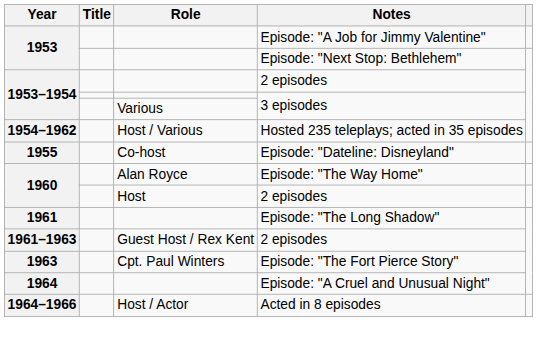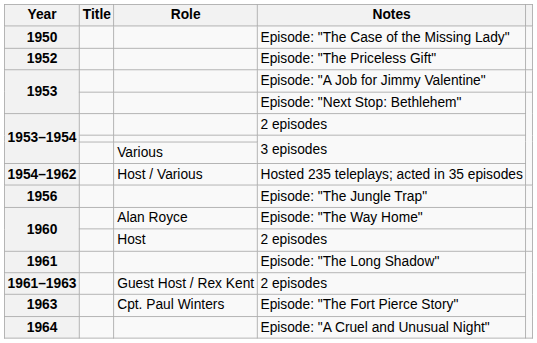 <table class="wikitable plainrowheaders sortable">
 <tr>
 <th scope="col">Year</th>
 <th scope="col">Title</th>
 <th scope="col">Role</th>
 <th scope="col" class="unsortable">Notes</th>
 <th scope="col" class="unsortable"></th>
+</tr>
+<tr>
+<th scope="row">1950</th>
+<td><em></em></td>
+<td></td>
+<td>Episode: "The Case of the Missing Lady"</td>
+<td style="text-align:center;"></td>
+</tr>
+<tr>
+<th scope="row">1952</th>
+<td><em></em></td>
+<td></td>
+<td>Episode: "The Priceless Gift"</td>
+<td style="text-align:center;"></td>
 </tr>
 <tr>
 <th rowspan="2" scope="row">1953</th>
 <td><em></em></td>
 <td></td>
 <td>Episode: "A Job for Jimmy Valentine"</td>
 <td style="text-align:center;"></td>
 </tr>
 <tr>
 <td><em></em></td>
 <td></td>
 <td>Episode: "Next Stop: Bethlehem"</td>
 <td rowspan="5" style="text-align:center;"></td>
 </tr>
 <tr>
 <th rowspan="3" scope="row">1953–1954</th>
 <td><em></em></td>
 <td></td>
 <td>2 episodes</td>
 </tr>
 <tr>
 <td><em></em></td>
 <td></td>
 <td rowspan="2">3 episodes</td>
 </tr>
 <tr>
 <td><em></em></td>
 <td>Various</td>
 </tr>
 <tr>
 <th scope="row">1954–1962</th>
 <td><em></em></td>
 <td>Host / Various</td>
 <td>Hosted 235 teleplays; acted in 35 episodes</td>
 </tr>
 <tr>
-<th scope="row">1955</th>
+<th scope="row">1956</th>
 <td><em></em></td>
-<td>Co-host</td>
-<td>Episode: "Dateline: Disneyland"</td>
+<td></td>
+<td>Episode: "The Jungle Trap"</td>
 <td style="text-align:center;"></td>
 </tr>
 <tr>
 <th rowspan="2" scope="row">1960</th>
 <td><em></em></td>
 <td>Alan Royce</td>
 <td>Episode: "The Way Home"</td>
 <td style="text-align:center;"></td>
 </tr>
 <tr>
 <td><em></em></td>
 <td>Host</td>
 <td>2 episodes</td>
 <td style="text-align:center;"></td>
 </tr>
 <tr>
 <th scope="row">1961</th>
 <td><em></em></td>
 <td></td>
 <td>Episode: "The Long Shadow"</td>
 <td rowspan="4" style="text-align:center;"></td>
 </tr>
 <tr>
 <th scope="row">1961–1963</th>
 <td><em></em></td>
 <td>Guest Host / Rex Kent</td>
 <td>2 episodes</td>
 </tr>
 <tr>
 <th scope="row">1963</th>
 <td><em></em></td>
 <td>Cpt. Paul Winters</td>
 <td>Episode: "The Fort Pierce Story"</td>
 </tr>
 <tr>
 <th scope="row">1964</th>
 <td><em></em></td>
 <td></td>
 <td>Episode: "A Cruel and Unusual Night"</td>
 </tr>
-<tr>
-<th scope="row">1964–1966</th>
-<td><em></em></td>
-<td>Host / Actor</td>
-<td>Acted in 8 episodes</td>
-<td style="text-align:center;"></td>
-</tr>
 </table>
